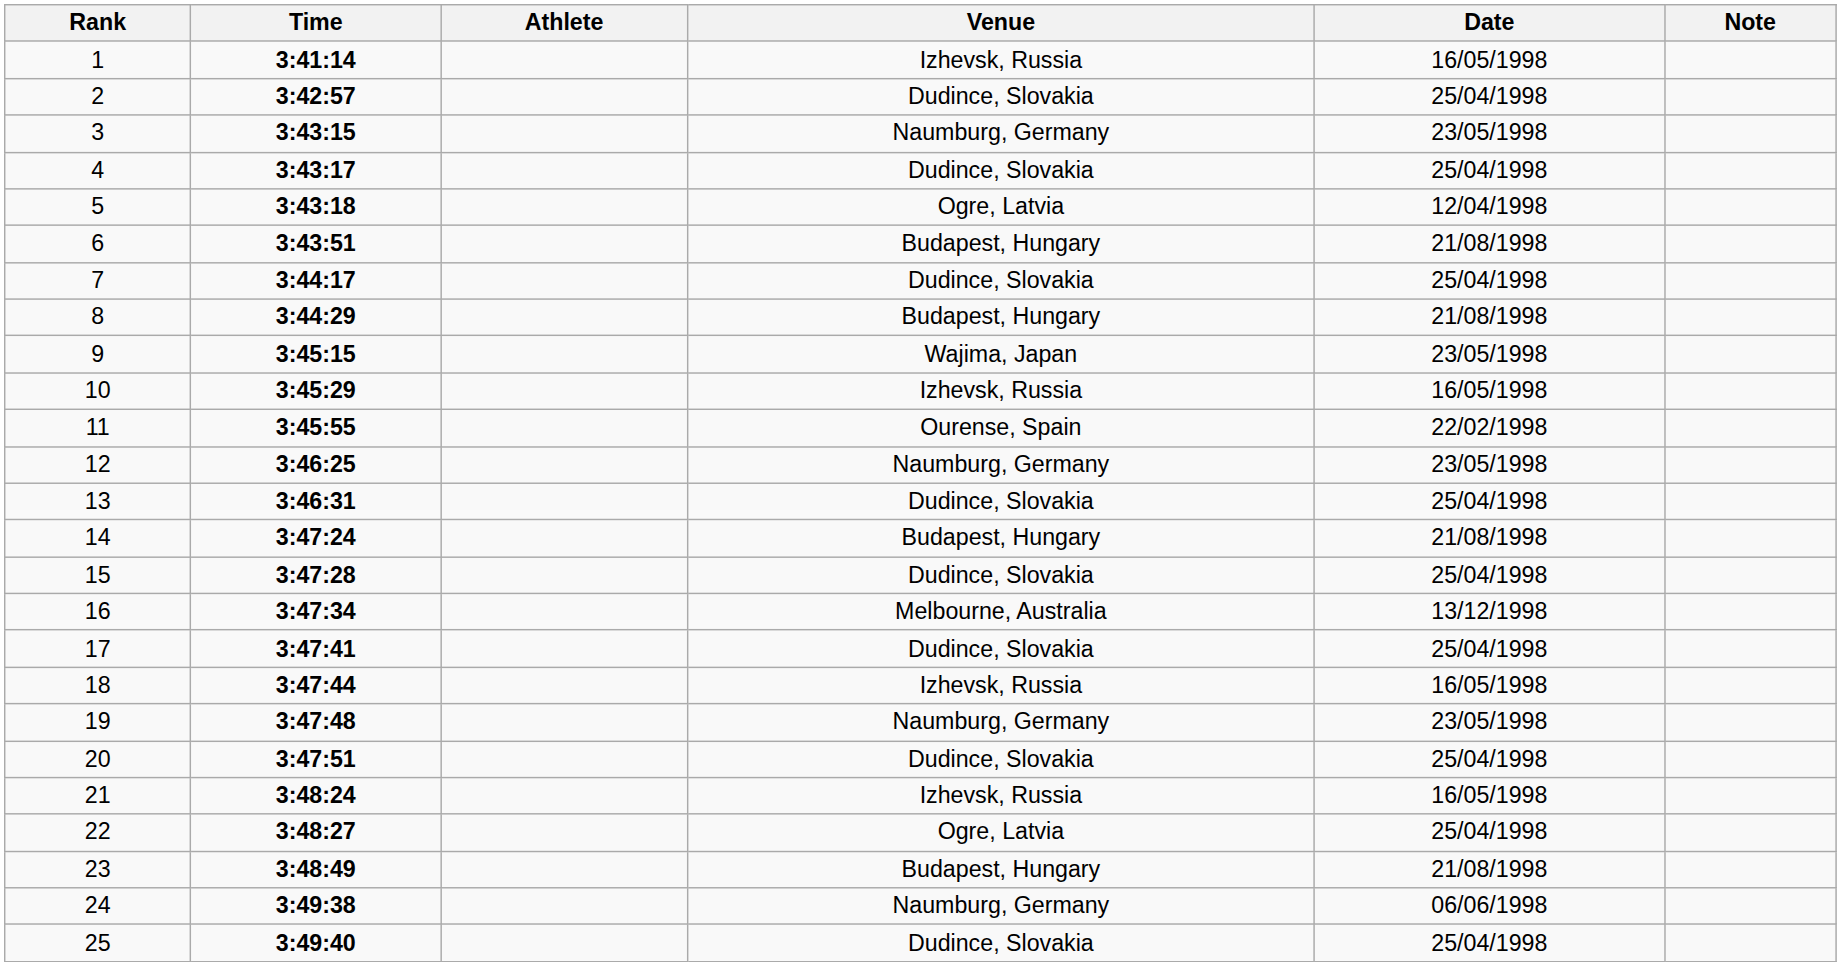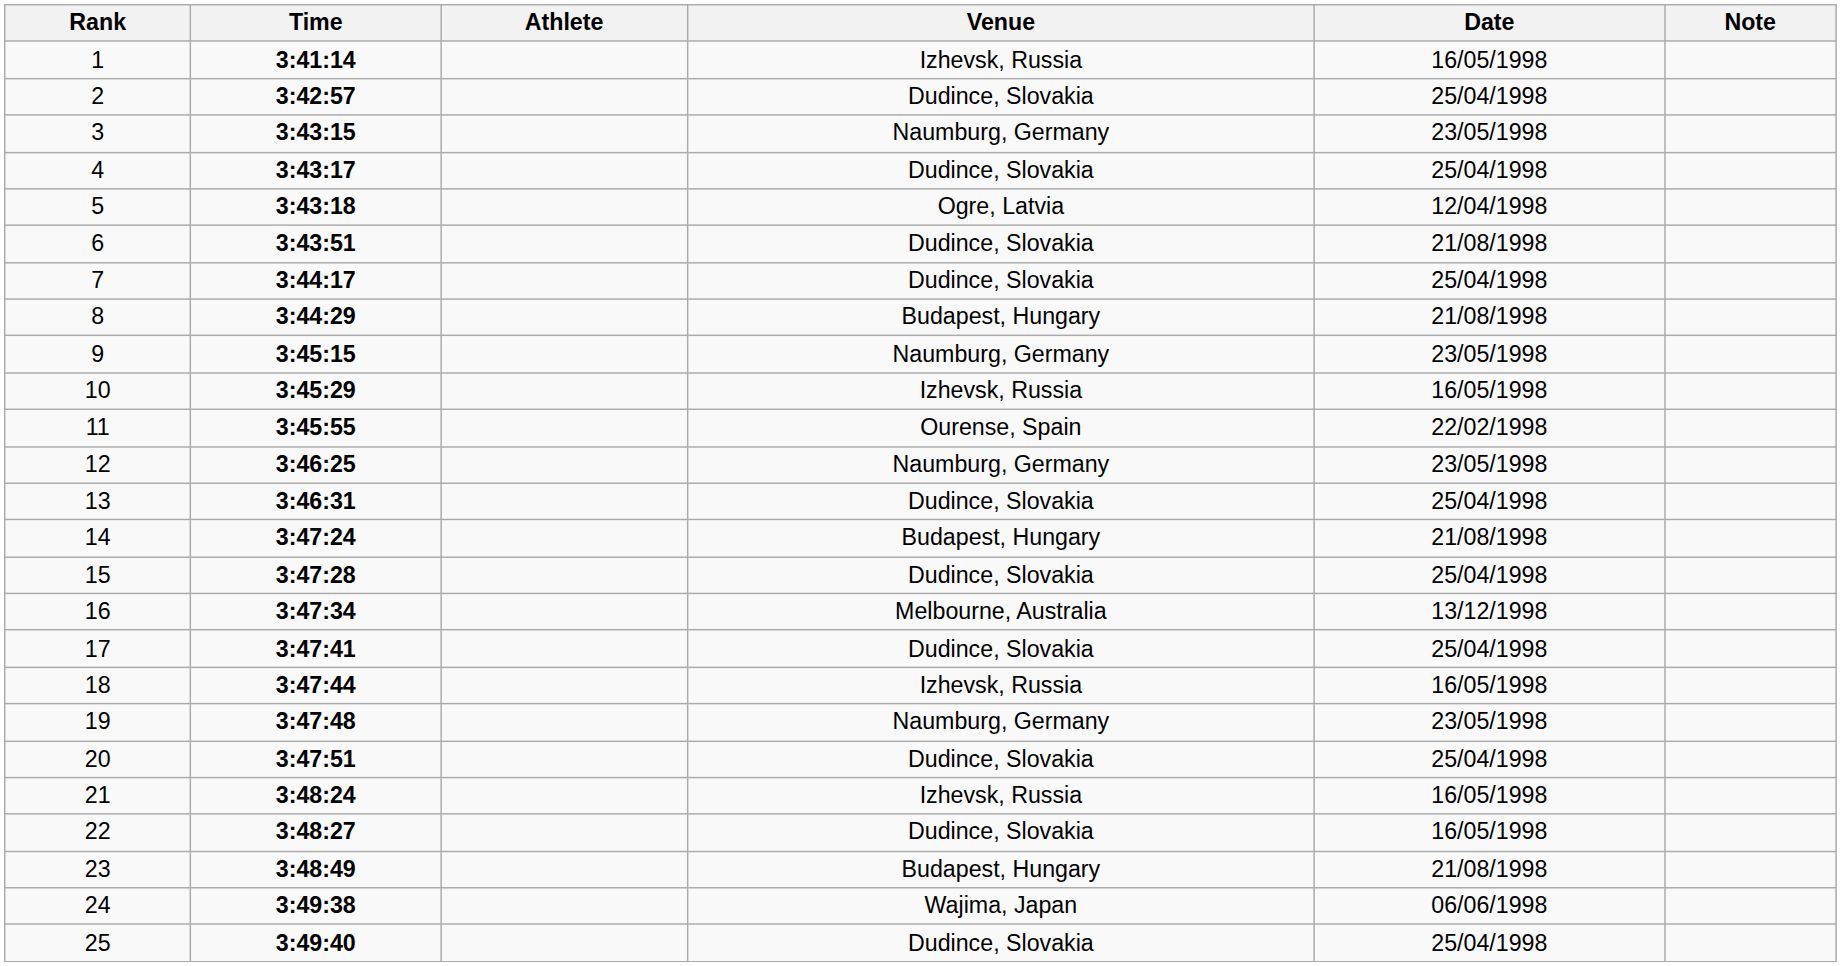 <table class="wikitable" style="text-align:center; width:100%">
 <tr>
 <th>Rank</th>
 <th>Time</th>
 <th>Athlete</th>
 <th>Venue</th>
 <th>Date</th>
 <th>Note</th>
 </tr>
 <tr>
 <td>1</td>
 <td><strong>3:41:14</strong></td>
 <td align=left></td>
 <td>Izhevsk, Russia</td>
 <td>16/05/1998</td>
 <td></td>
 </tr>
 <tr>
 <td>2</td>
 <td><strong>3:42:57</strong></td>
 <td align=left></td>
 <td>Dudince, Slovakia</td>
 <td>25/04/1998</td>
 <td></td>
 </tr>
 <tr>
 <td>3</td>
 <td><strong>3:43:15</strong></td>
 <td align=left></td>
 <td>Naumburg, Germany</td>
 <td>23/05/1998</td>
 <td></td>
 </tr>
 <tr>
 <td>4</td>
 <td><strong>3:43:17</strong></td>
 <td align=left></td>
 <td>Dudince, Slovakia</td>
 <td>25/04/1998</td>
 <td></td>
 </tr>
 <tr>
 <td>5</td>
 <td><strong>3:43:18</strong></td>
 <td align=left></td>
 <td>Ogre, Latvia</td>
 <td>12/04/1998</td>
 <td></td>
 </tr>
 <tr>
 <td>6</td>
 <td><strong>3:43:51</strong></td>
 <td align=left></td>
-<td>Budapest, Hungary</td>
+<td>Dudince, Slovakia</td>
 <td>21/08/1998</td>
 <td></td>
 </tr>
 <tr>
 <td>7</td>
 <td><strong>3:44:17</strong></td>
 <td align=left></td>
 <td>Dudince, Slovakia</td>
 <td>25/04/1998</td>
 <td></td>
 </tr>
 <tr>
 <td>8</td>
 <td><strong>3:44:29</strong></td>
 <td align=left></td>
 <td>Budapest, Hungary</td>
 <td>21/08/1998</td>
 <td></td>
 </tr>
 <tr>
 <td>9</td>
 <td><strong>3:45:15</strong></td>
 <td align=left></td>
-<td>Wajima, Japan</td>
+<td>Naumburg, Germany</td>
 <td>23/05/1998</td>
 <td></td>
 </tr>
 <tr>
 <td>10</td>
 <td><strong>3:45:29</strong></td>
 <td align=left></td>
 <td>Izhevsk, Russia</td>
 <td>16/05/1998</td>
 <td></td>
 </tr>
 <tr>
 <td>11</td>
 <td><strong>3:45:55</strong></td>
 <td align=left></td>
 <td>Ourense, Spain</td>
 <td>22/02/1998</td>
 <td></td>
 </tr>
 <tr>
 <td>12</td>
 <td><strong>3:46:25</strong></td>
 <td align=left></td>
 <td>Naumburg, Germany</td>
 <td>23/05/1998</td>
 <td></td>
 </tr>
 <tr>
 <td>13</td>
 <td><strong>3:46:31</strong></td>
 <td align=left></td>
 <td>Dudince, Slovakia</td>
 <td>25/04/1998</td>
 <td></td>
 </tr>
 <tr>
 <td>14</td>
 <td><strong>3:47:24</strong></td>
 <td align=left></td>
 <td>Budapest, Hungary</td>
 <td>21/08/1998</td>
 <td></td>
 </tr>
 <tr>
 <td>15</td>
 <td><strong>3:47:28</strong></td>
 <td align=left></td>
 <td>Dudince, Slovakia</td>
 <td>25/04/1998</td>
 <td></td>
 </tr>
 <tr>
 <td>16</td>
 <td><strong>3:47:34</strong></td>
 <td align=left></td>
 <td>Melbourne, Australia</td>
 <td>13/12/1998</td>
 <td></td>
 </tr>
 <tr>
 <td>17</td>
 <td><strong>3:47:41</strong></td>
 <td align=left></td>
 <td>Dudince, Slovakia</td>
 <td>25/04/1998</td>
 <td></td>
 </tr>
 <tr>
 <td>18</td>
 <td><strong>3:47:44</strong></td>
 <td align=left></td>
 <td>Izhevsk, Russia</td>
 <td>16/05/1998</td>
 <td></td>
 </tr>
 <tr>
 <td>19</td>
 <td><strong>3:47:48</strong></td>
 <td align=left></td>
 <td>Naumburg, Germany</td>
 <td>23/05/1998</td>
 <td></td>
 </tr>
 <tr>
 <td>20</td>
 <td><strong>3:47:51</strong></td>
 <td align=left></td>
 <td>Dudince, Slovakia</td>
 <td>25/04/1998</td>
 <td></td>
 </tr>
 <tr>
 <td>21</td>
 <td><strong>3:48:24</strong></td>
 <td align=left></td>
 <td>Izhevsk, Russia</td>
 <td>16/05/1998</td>
 <td></td>
 </tr>
 <tr>
 <td>22</td>
 <td><strong>3:48:27</strong></td>
 <td align=left></td>
-<td>Ogre, Latvia</td>
-<td>25/04/1998</td>
+<td>Dudince, Slovakia</td>
+<td>16/05/1998</td>
 <td></td>
 </tr>
 <tr>
 <td>23</td>
 <td><strong>3:48:49</strong></td>
 <td align=left></td>
 <td>Budapest, Hungary</td>
 <td>21/08/1998</td>
 <td></td>
 </tr>
 <tr>
 <td>24</td>
 <td><strong>3:49:38</strong></td>
 <td align=left></td>
-<td>Naumburg, Germany</td>
+<td>Wajima, Japan</td>
 <td>06/06/1998</td>
 <td></td>
 </tr>
 <tr>
 <td>25</td>
 <td><strong>3:49:40</strong></td>
 <td align=left></td>
 <td>Dudince, Slovakia</td>
 <td>25/04/1998</td>
 <td></td>
 </tr>
 </table>
